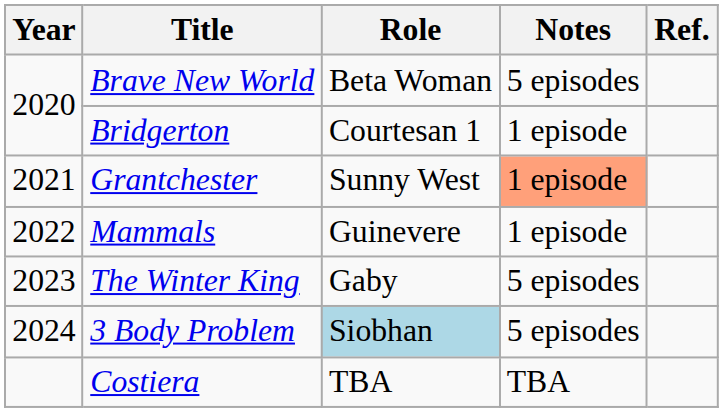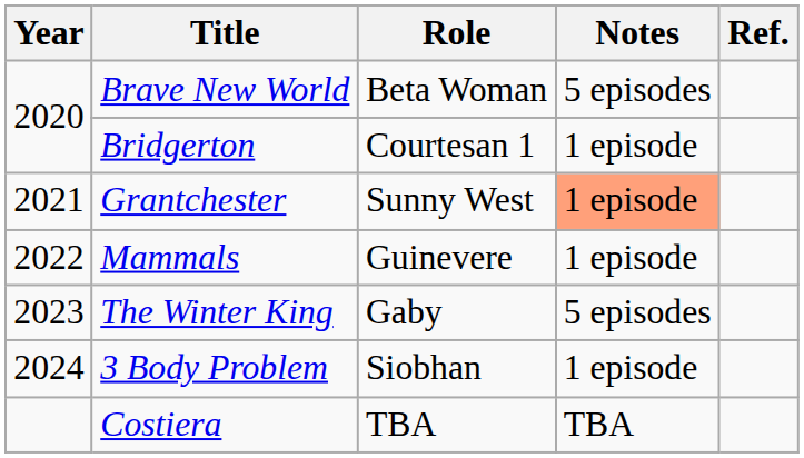 <table class="wikitable">
 <tr>
 <th>Year</th>
 <th>Title</th>
 <th>Role</th>
 <th class="unsortable">Notes</th>
 <th>Ref.</th>
 </tr>
 <tr>
 <td rowspan="2">2020</td>
 <td><em><a href='#'>Brave New World</a></em></td>
 <td>Beta Woman</td>
 <td>5 episodes</td>
 <td></td>
 </tr>
 <tr>
 <td><em><a href='#'>Bridgerton</a></em></td>
 <td>Courtesan 1</td>
 <td>1 episode</td>
 <td></td>
 </tr>
 <tr>
 <td>2021</td>
 <td><em><a href='#'>Grantchester</a></em></td>
 <td>Sunny West</td>
 <td style="background: lightsalmon;">1 episode</td>
 <td></td>
 </tr>
 <tr>
 <td>2022</td>
 <td><em><a href='#'>Mammals</a></em></td>
 <td>Guinevere</td>
 <td>1 episode</td>
 <td></td>
 </tr>
 <tr>
 <td>2023</td>
 <td><em><a href='#'>The Winter King</a></em></td>
 <td>Gaby</td>
 <td>5 episodes</td>
 <td></td>
 </tr>
 <tr>
 <td>2024</td>
 <td><em><a href='#'>3 Body Problem</a></em></td>
-<td style="background: lightblue;">Siobhan</td>
-<td>5 episodes</td>
+<td>Siobhan</td>
+<td>1 episode</td>
 <td></td>
 </tr>
 <tr>
 <td></td>
 <td><em><a href='#'>Costiera</a></em></td>
 <td>TBA</td>
 <td>TBA</td>
 <td></td>
 </tr>
 </table>
